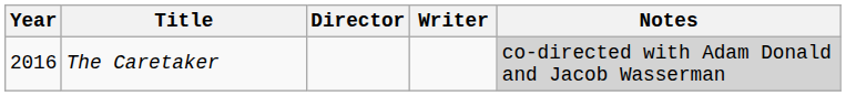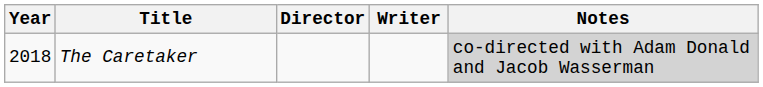 <table class="wikitable">
 <tr>
 <th style="width:2em;">Year</th>
 <th style="width:12em;">Title</th>
 <th style="width:4em;">Director</th>
 <th style="width:4em;">Writer</th>
 <th style="width:17em;">Notes</th>
 </tr>
 <tr>
-<td>2016</td>
+<td>2018</td>
 <td><em>The Caretaker</em></td>
 <td></td>
 <td></td>
 <td style="background: lightgrey;">co-directed with Adam Donald and Jacob Wasserman</td>
 </tr>
 </table>
